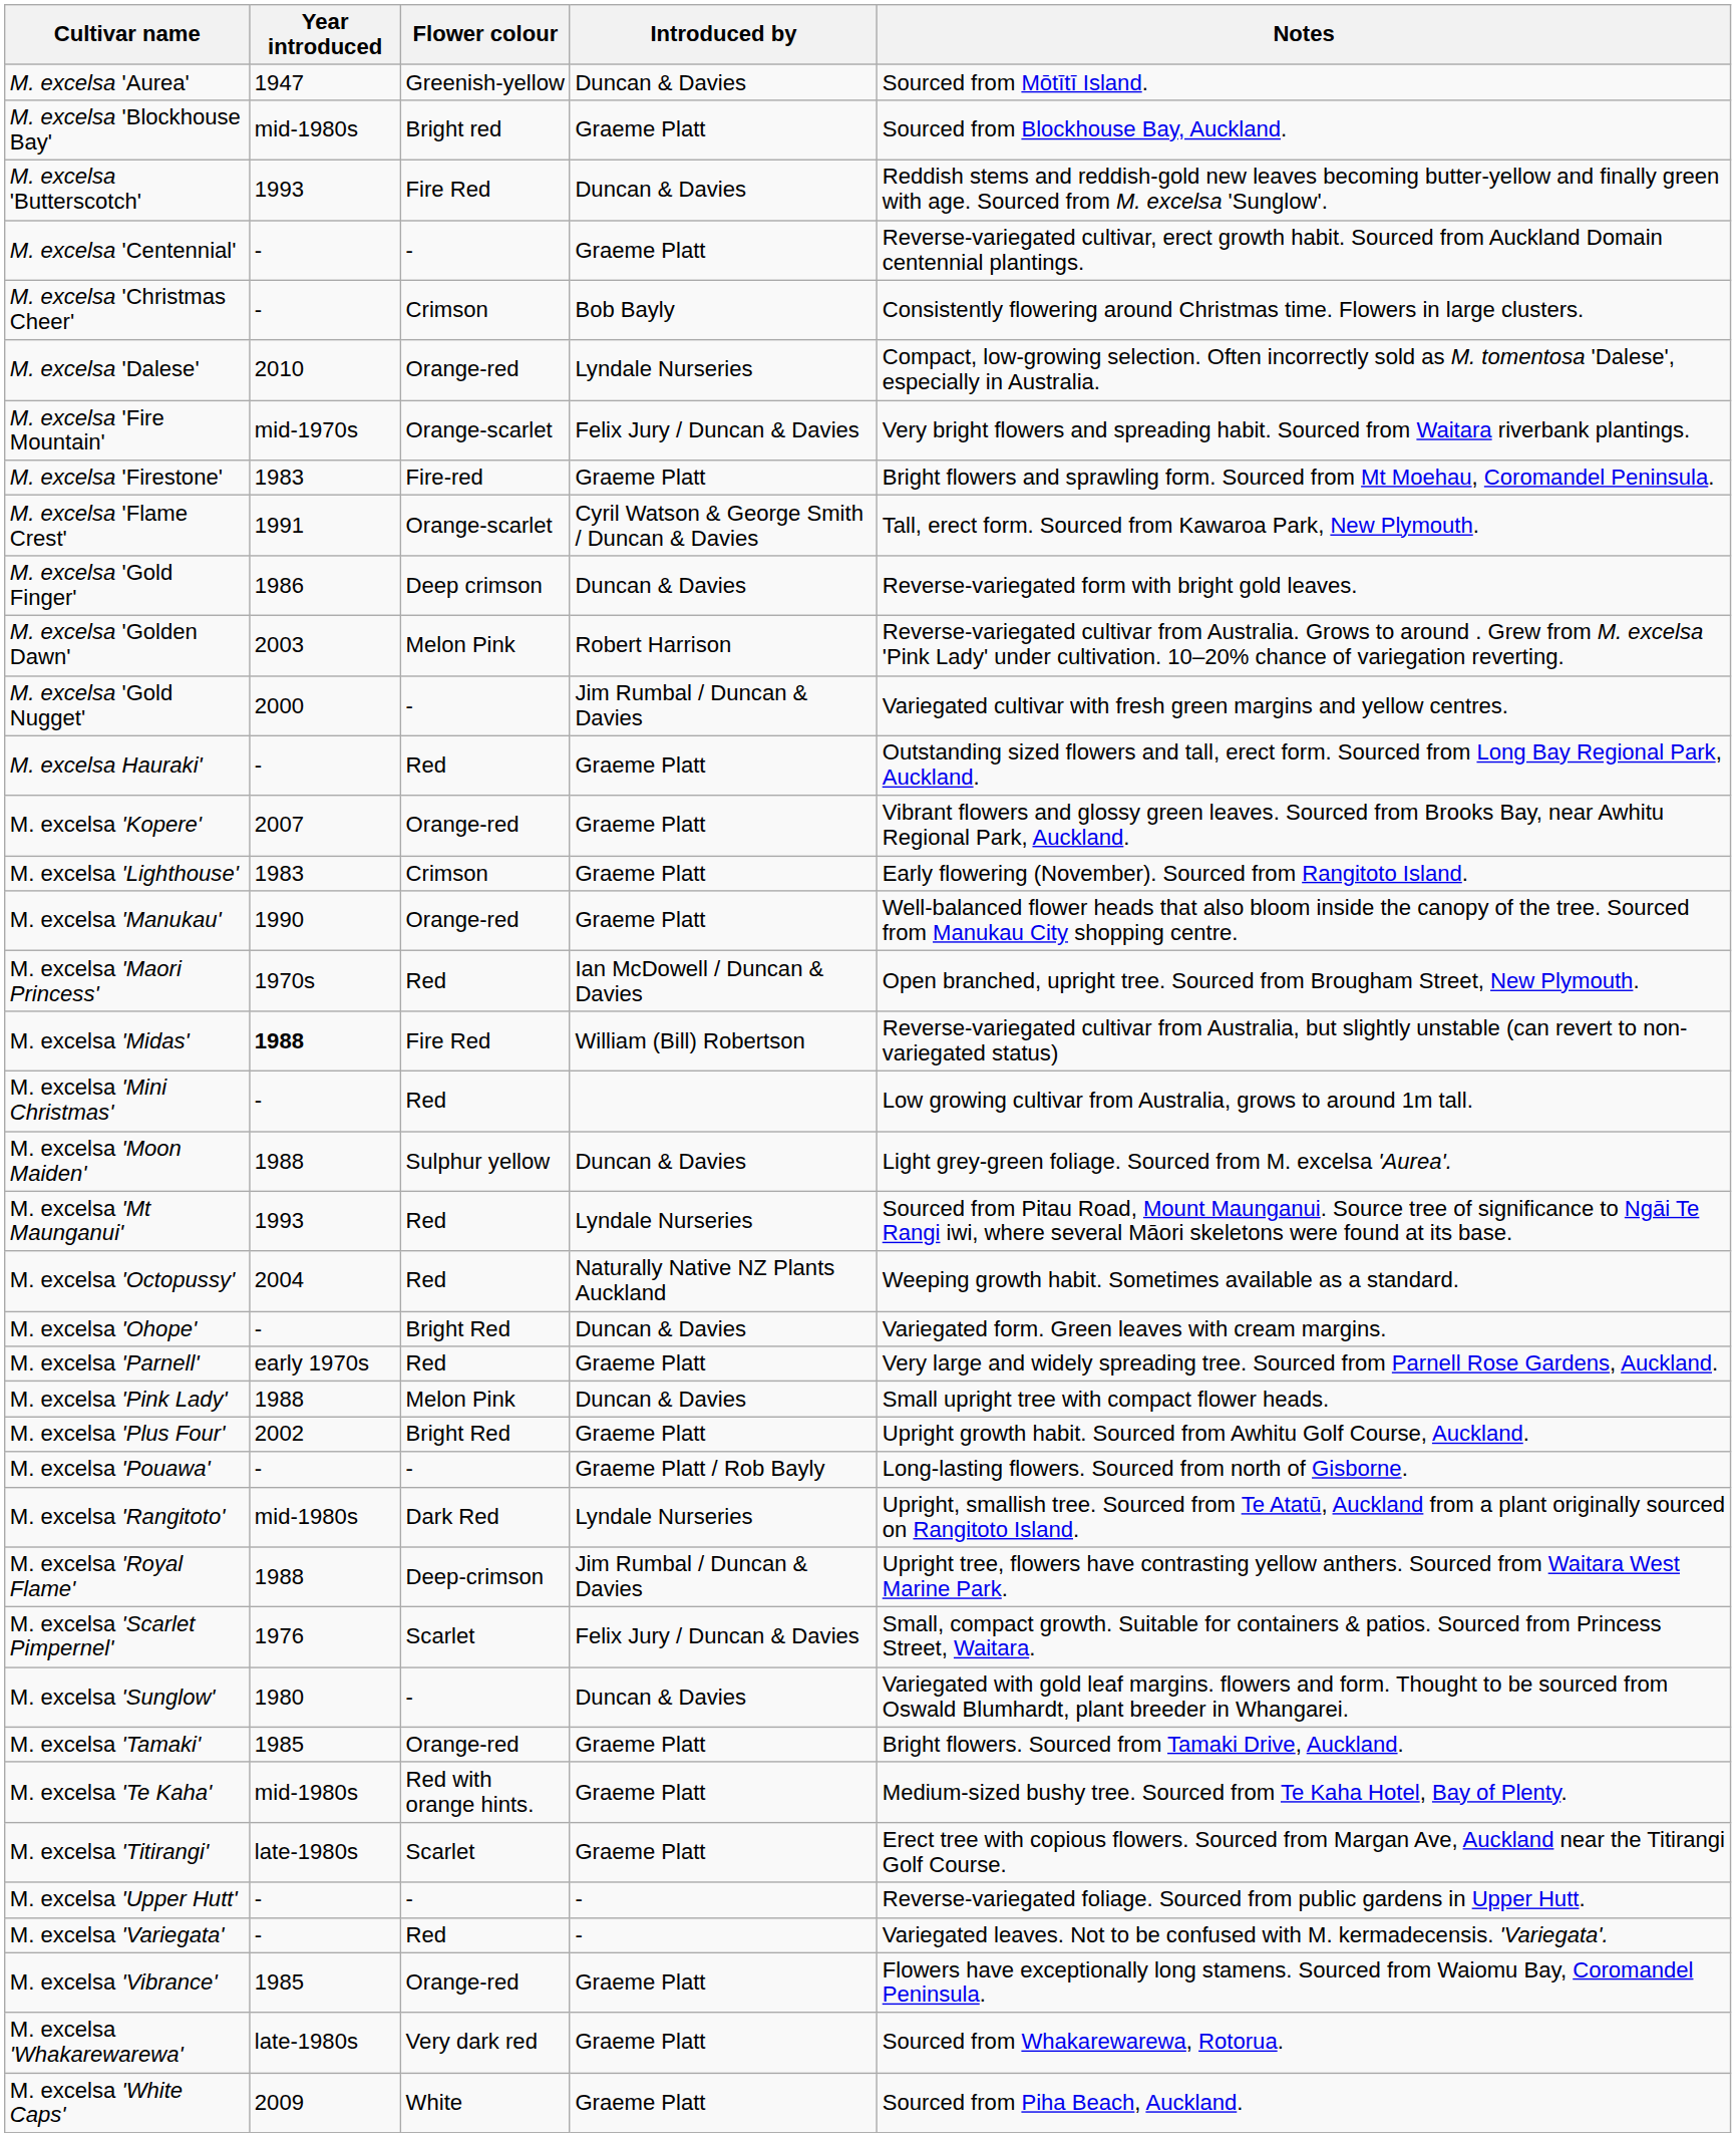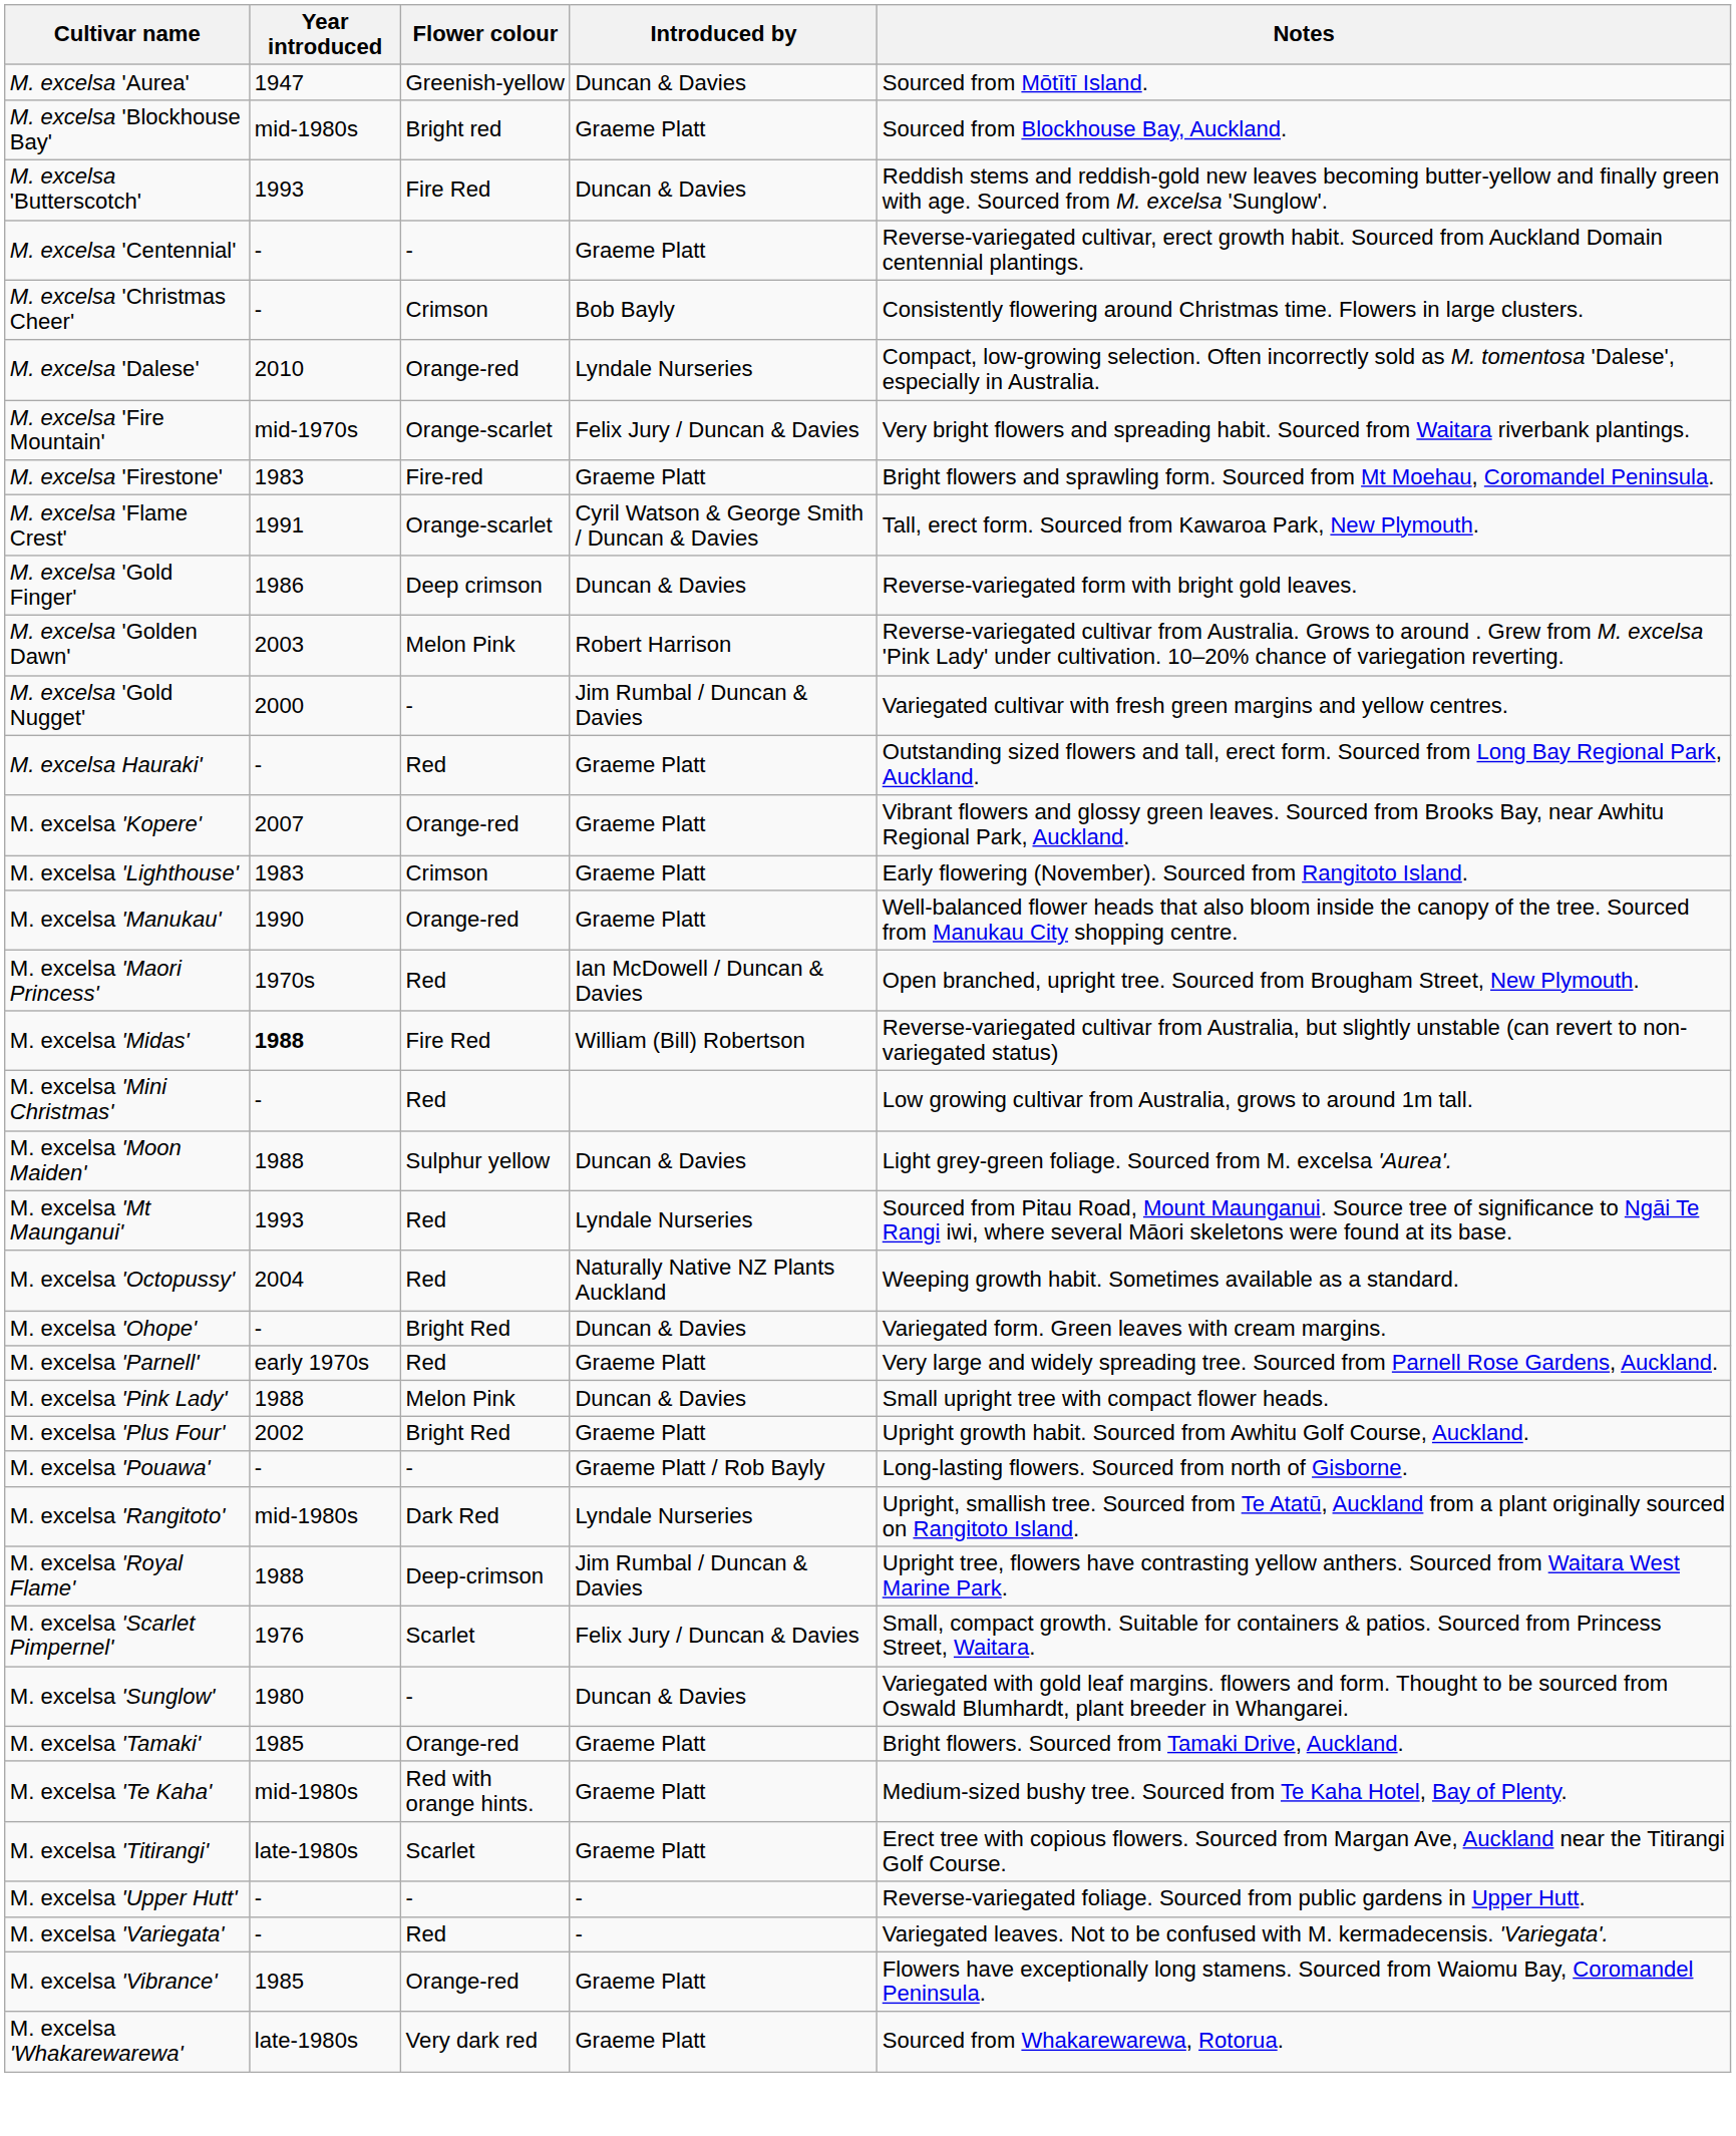 <table class="wikitable sticky-header">
 <tr>
 <th>Cultivar name</th>
 <th>Year introduced</th>
 <th>Flower colour</th>
 <th>Introduced by</th>
 <th>Notes</th>
 </tr>
 <tr>
 <td><em>M. excelsa</em> 'Aurea'</td>
 <td>1947</td>
 <td>Greenish-yellow</td>
 <td>Duncan & Davies</td>
 <td>Sourced from <a href='#'>Mōtītī Island</a>.</td>
 </tr>
 <tr>
 <td><em>M. excelsa</em> 'Blockhouse Bay'</td>
 <td>mid-1980s</td>
 <td>Bright red</td>
 <td>Graeme Platt</td>
 <td>Sourced from  <a href='#'>Blockhouse Bay, Auckland</a>.</td>
 </tr>
 <tr>
 <td><em>M. excelsa</em> 'Butterscotch'</td>
 <td>1993</td>
 <td>Fire Red</td>
 <td>Duncan & Davies</td>
 <td>Reddish stems and reddish-gold new leaves becoming butter-yellow and finally green with age. Sourced from <em>M. excelsa</em> 'Sunglow'.</td>
 </tr>
 <tr>
 <td><em>M. excelsa</em> 'Centennial'</td>
 <td>-</td>
 <td>-</td>
 <td>Graeme Platt</td>
 <td>Reverse-variegated cultivar, erect growth habit. Sourced from Auckland Domain centennial plantings.</td>
 </tr>
 <tr>
 <td><em>M. excelsa</em> 'Christmas Cheer'</td>
 <td>-</td>
 <td>Crimson</td>
 <td>Bob Bayly</td>
 <td>Consistently flowering around Christmas time. Flowers in large clusters.</td>
 </tr>
 <tr>
 <td><em>M. excelsa</em> 'Dalese'</td>
 <td>2010</td>
 <td>Orange-red</td>
 <td>Lyndale Nurseries</td>
 <td>Compact, low-growing selection. Often incorrectly sold as <em>M. tomentosa</em> 'Dalese', especially in Australia.</td>
 </tr>
 <tr>
 <td><em>M. excelsa</em> 'Fire Mountain'</td>
 <td>mid-1970s</td>
 <td>Orange-scarlet</td>
 <td>Felix Jury / Duncan & Davies</td>
 <td>Very bright flowers and spreading habit. Sourced from <a href='#'>Waitara</a> riverbank plantings.</td>
 </tr>
 <tr>
 <td><em>M. excelsa</em> 'Firestone'</td>
 <td>1983</td>
 <td>Fire-red</td>
 <td>Graeme Platt</td>
 <td>Bright flowers and sprawling form. Sourced from <a href='#'>Mt Moehau</a>, <a href='#'>Coromandel Peninsula</a>.</td>
 </tr>
 <tr>
 <td><em>M. excelsa</em> 'Flame Crest'</td>
 <td>1991</td>
 <td>Orange-scarlet</td>
 <td>Cyril Watson & George Smith / Duncan & Davies</td>
 <td>Tall, erect form. Sourced from Kawaroa Park, <a href='#'>New Plymouth</a>.</td>
 </tr>
 <tr>
 <td><em>M. excelsa</em> 'Gold Finger'</td>
 <td>1986</td>
 <td>Deep crimson</td>
 <td>Duncan & Davies</td>
 <td>Reverse-variegated form with bright gold leaves.</td>
 </tr>
 <tr>
 <td><em>M. excelsa</em> 'Golden Dawn'</td>
 <td>2003</td>
 <td>Melon Pink</td>
 <td>Robert Harrison</td>
 <td>Reverse-variegated cultivar from Australia. Grows to around . Grew from <em>M. excelsa</em> 'Pink Lady' under cultivation. 10–20% chance of variegation reverting.</td>
 </tr>
 <tr>
 <td><em>M. excelsa</em> 'Gold Nugget'</td>
 <td>2000</td>
 <td>-</td>
 <td>Jim Rumbal / Duncan & Davies</td>
 <td>Variegated cultivar with fresh green margins and yellow centres.</td>
 </tr>
 <tr>
 <td><em>M. excelsa</em> <em>Hauraki'</td>
 <td>-</td>
 <td>Red</td>
 <td>Graeme Platt</td>
 <td>Outstanding sized flowers and tall, erect form. Sourced from <a href='#'>Long Bay Regional Park</a>, <a href='#'>Auckland</a>.</td>
 </tr>
 <tr>
 <td></em>M. excelsa<em> 'Kopere'</td>
 <td>2007</td>
 <td>Orange-red</td>
 <td>Graeme Platt</td>
 <td>Vibrant flowers and glossy green leaves. Sourced from Brooks Bay, near Awhitu Regional Park, <a href='#'>Auckland</a>.</td>
 </tr>
 <tr>
 <td></em>M. excelsa<em> 'Lighthouse'</td>
 <td>1983</td>
 <td>Crimson</td>
 <td>Graeme Platt</td>
 <td>Early flowering (November). Sourced from <a href='#'>Rangitoto Island</a>.</td>
 </tr>
 <tr>
 <td></em>M. excelsa<em> 'Manukau'</td>
 <td>1990</td>
 <td>Orange-red</td>
 <td>Graeme Platt</td>
 <td>Well-balanced flower heads that also bloom inside the canopy of the tree. Sourced from <a href='#'>Manukau City</a> shopping centre.</td>
 </tr>
 <tr>
 <td></em>M. excelsa<em> 'Maori Princess'</td>
 <td>1970s</td>
 <td>Red</td>
 <td>Ian McDowell / Duncan & Davies</td>
 <td>Open branched, upright tree. Sourced from Brougham Street, <a href='#'>New Plymouth</a>.</td>
 </tr>
 <tr>
 <td></em>M. excelsa<em> 'Midas'</td>
 <td><strong>1988</strong></td>
 <td>Fire Red</td>
 <td>William (Bill) Robertson</td>
 <td>Reverse-variegated cultivar from Australia, but slightly unstable (can revert to non-variegated status)</td>
 </tr>
 <tr>
 <td></em>M. excelsa<em> 'Mini Christmas'</td>
 <td>-</td>
 <td>Red</td>
 <td></td>
 <td>Low growing cultivar from Australia, grows to around 1m tall.</td>
 </tr>
 <tr>
 <td></em>M. excelsa<em> 'Moon Maiden'</td>
 <td>1988</td>
 <td>Sulphur yellow</td>
 <td>Duncan & Davies</td>
 <td>Light grey-green foliage. Sourced from </em>M. excelsa<em> 'Aurea'.</td>
 </tr>
 <tr>
 <td></em>M. excelsa<em> 'Mt Maunganui'</td>
 <td>1993</td>
 <td>Red</td>
 <td>Lyndale Nurseries</td>
 <td>Sourced from Pitau Road, <a href='#'>Mount Maunganui</a>. Source tree of significance to <a href='#'>Ngāi Te Rangi</a> iwi, where several Māori skeletons were found at its base.</td>
 </tr>
 <tr>
 <td></em>M. excelsa<em> 'Octopussy'</td>
 <td>2004</td>
 <td>Red</td>
 <td>Naturally Native NZ Plants Auckland</td>
 <td>Weeping growth habit. Sometimes available as a standard.</td>
 </tr>
 <tr>
 <td></em>M. excelsa<em> 'Ohope'</td>
 <td>-</td>
 <td>Bright Red</td>
 <td>Duncan & Davies</td>
 <td>Variegated form. Green leaves with cream margins.</td>
 </tr>
 <tr>
 <td></em>M. excelsa<em> 'Parnell'</td>
 <td>early 1970s</td>
 <td>Red</td>
 <td>Graeme Platt</td>
 <td>Very large and widely spreading tree. Sourced from <a href='#'>Parnell Rose Gardens</a>, <a href='#'>Auckland</a>.</td>
 </tr>
 <tr>
 <td></em>M. excelsa<em> 'Pink Lady'</td>
 <td>1988</td>
 <td>Melon Pink</td>
 <td>Duncan & Davies</td>
 <td>Small upright tree with compact flower heads.</td>
 </tr>
 <tr>
 <td></em>M. excelsa<em> 'Plus Four'</td>
 <td>2002</td>
 <td>Bright Red</td>
 <td>Graeme Platt</td>
 <td>Upright growth habit. Sourced from Awhitu Golf Course, <a href='#'>Auckland</a>.</td>
 </tr>
 <tr>
 <td></em>M. excelsa<em> 'Pouawa'</td>
 <td>-</td>
 <td>-</td>
 <td>Graeme Platt / Rob Bayly</td>
 <td>Long-lasting flowers. Sourced from north of <a href='#'>Gisborne</a>.</td>
 </tr>
 <tr>
 <td></em>M. excelsa<em> 'Rangitoto'</td>
 <td>mid-1980s</td>
 <td>Dark Red</td>
 <td>Lyndale Nurseries</td>
 <td>Upright, smallish tree. Sourced from <a href='#'>Te Atatū</a>, <a href='#'>Auckland</a> from a plant originally sourced on <a href='#'>Rangitoto Island</a>.</td>
 </tr>
 <tr>
 <td></em>M. excelsa<em> 'Royal Flame'</td>
 <td>1988</td>
 <td>Deep-crimson</td>
 <td>Jim Rumbal / Duncan & Davies</td>
 <td>Upright tree, flowers have contrasting yellow anthers. Sourced from <a href='#'>Waitara West Marine Park</a>.</td>
 </tr>
 <tr>
 <td></em>M. excelsa<em> 'Scarlet Pimpernel'</td>
 <td>1976</td>
 <td>Scarlet</td>
 <td>Felix Jury / Duncan & Davies</td>
 <td>Small, compact growth. Suitable for containers & patios. Sourced from  Princess Street, <a href='#'>Waitara</a>.</td>
 </tr>
 <tr>
 <td></em>M. excelsa<em> 'Sunglow'</td>
 <td>1980</td>
 <td>-</td>
 <td>Duncan & Davies</td>
 <td>Variegated with gold leaf margins. flowers and form. Thought to be sourced from Oswald Blumhardt, plant breeder in Whangarei.</td>
 </tr>
 <tr>
 <td></em>M. excelsa<em> 'Tamaki'</td>
 <td>1985</td>
 <td>Orange-red</td>
 <td>Graeme Platt</td>
 <td>Bright flowers. Sourced from <a href='#'>Tamaki Drive</a>, <a href='#'>Auckland</a>.</td>
 </tr>
 <tr>
 <td></em>M. excelsa<em> 'Te Kaha'</td>
 <td>mid-1980s</td>
 <td>Red with orange hints.</td>
 <td>Graeme Platt</td>
 <td>Medium-sized bushy tree. Sourced from <a href='#'>Te Kaha Hotel</a>, <a href='#'>Bay of Plenty</a>.</td>
 </tr>
 <tr>
 <td></em>M. excelsa<em> 'Titirangi'</td>
 <td>late-1980s</td>
 <td>Scarlet</td>
 <td>Graeme Platt</td>
 <td>Erect tree with copious flowers. Sourced from Margan Ave, <a href='#'>Auckland</a> near the Titirangi Golf Course.</td>
 </tr>
 <tr>
 <td></em>M. excelsa<em> 'Upper Hutt'</td>
 <td>-</td>
 <td>-</td>
 <td>-</td>
 <td>Reverse-variegated foliage. Sourced from public gardens in <a href='#'>Upper Hutt</a>.</td>
 </tr>
 <tr>
 <td></em>M. excelsa<em> 'Variegata'</td>
 <td>-</td>
 <td>Red</td>
 <td>-</td>
 <td>Variegated leaves. Not to be confused with </em>M. kermadecensis.<em> 'Variegata'.</td>
 </tr>
 <tr>
 <td></em>M. excelsa<em> 'Vibrance'</td>
 <td>1985</td>
 <td>Orange-red</td>
 <td>Graeme Platt</td>
 <td>Flowers have exceptionally long stamens. Sourced from Waiomu Bay, <a href='#'>Coromandel Peninsula</a>.</td>
 </tr>
 <tr>
 <td></em>M. excelsa<em> 'Whakarewarewa'</td>
 <td>late-1980s</td>
 <td>Very dark red</td>
 <td>Graeme Platt</td>
 <td>Sourced from <a href='#'>Whakarewarewa</a>, <a href='#'>Rotorua</a>.</td>
 </tr>
-<tr>
-<td></em>M. excelsa<em> 'White Caps'</td>
-<td>2009</td>
-<td>White</td>
-<td>Graeme Platt</td>
-<td>Sourced from <a href='#'>Piha Beach</a>, <a href='#'>Auckland</a>.</td>
-</tr>
 </table>
